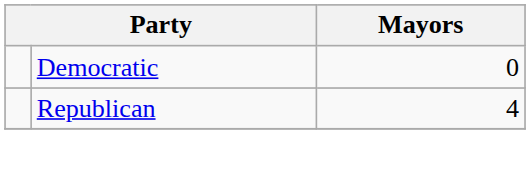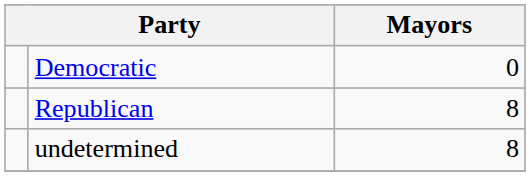 <table class=wikitable style="float:right;margin-left:1em; width:20em;">
 <tr>
 <th colspan=2>Party</th>
 <th>Mayors</th>
 </tr>
 <tr>
 <td bgcolor=></td>
 <td><a href='#'>Democratic</a></td>
 <td align=right>0</td>
 </tr>
 <tr>
 <td bgcolor=></td>
 <td><a href='#'>Republican</a></td>
-<td align=right>4</td>
+<td align=right>8</td>
+</tr>
+<tr>
+<td bgcolor=#fafafa></td>
+<td>undetermined</td>
+<td align=right>8</td>
 </tr>
 <tr>
 </tr>
 </table>
